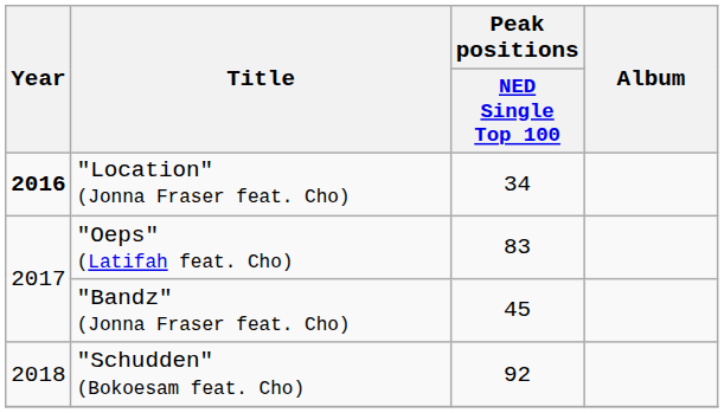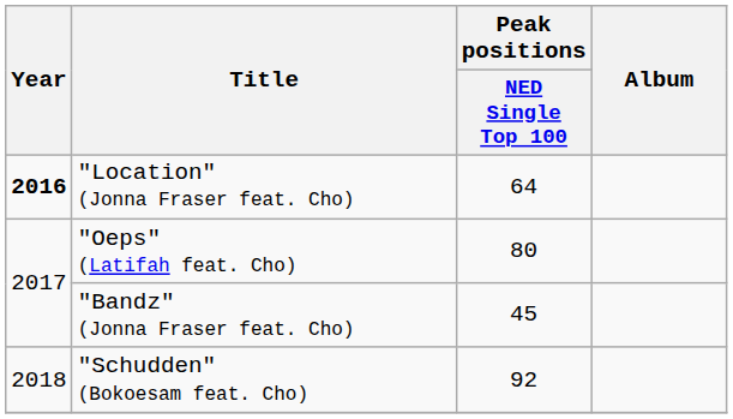 <table class="wikitable">
 <tr>
 <th align="center" rowspan="2" width="10">Year</th>
 <th align="center" rowspan="2" width="210">Title</th>
 <th align="center" colspan="1" width="20">Peak positions</th>
 <th align="center" rowspan="2" width="70">Album</th>
 </tr>
 <tr>
 <th scope="col" style="width:3em;font-size:90%;"><a href='#'>NED<br>Single<br>Top 100</a><br></th>
 </tr>
 <tr>
 <td style="text-align:center;"><strong>2016</strong></td>
 <td>"Location" <br><small>(Jonna Fraser feat. Cho)</small></td>
-<td style="text-align:center;">34</td>
+<td style="text-align:center;">64</td>
 <td style="text-align:center;"></td>
 </tr>
 <tr>
 <td style="text-align:center;" rowspan=2>2017</td>
 <td>"Oeps" <br><small>(<a href='#'>Latifah</a> feat. Cho)</small></td>
-<td style="text-align:center;">83</td>
+<td style="text-align:center;">80</td>
 <td style="text-align:center;"></td>
 </tr>
 <tr>
 <td>"Bandz" <br><small>(Jonna Fraser feat. Cho)</small></td>
 <td style="text-align:center;">45</td>
 <td style="text-align:center;"></td>
 </tr>
 <tr>
 <td style="text-align:center;">2018</td>
 <td>"Schudden" <br><small>(Bokoesam feat. Cho)</small></td>
 <td style="text-align:center;">92</td>
 <td style="text-align:center;"></td>
 </tr>
 <tr>
 </tr>
 </table>
